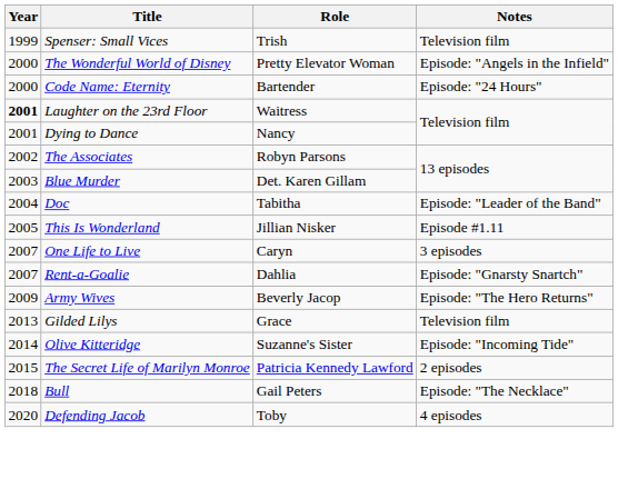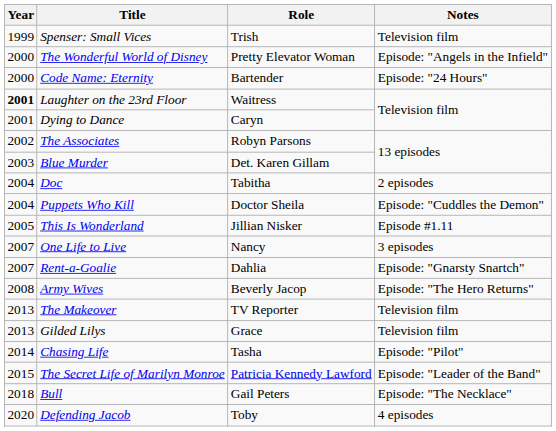 <table class="wikitable sortable">
 <tr>
 <th>Year</th>
 <th>Title</th>
 <th>Role</th>
 <th class="unsortable">Notes</th>
 </tr>
 <tr>
 <td>1999</td>
 <td><em>Spenser: Small Vices</em></td>
 <td>Trish</td>
 <td>Television film</td>
 </tr>
 <tr>
 <td>2000</td>
 <td data-sort-value="Wonderful World of Disney, The"><em><a href='#'>The Wonderful World of Disney</a></em></td>
 <td>Pretty Elevator Woman</td>
 <td>Episode: "Angels in the Infield"</td>
 </tr>
 <tr>
 <td>2000</td>
 <td><em><a href='#'>Code Name: Eternity</a></em></td>
 <td>Bartender</td>
 <td>Episode: "24 Hours"</td>
 </tr>
 <tr>
 <td><strong>2001</strong></td>
 <td><em>Laughter on the 23rd Floor</em></td>
 <td>Waitress</td>
 <td rowspan="2">Television film</td>
 </tr>
 <tr>
 <td>2001</td>
 <td><em>Dying to Dance</em></td>
-<td>Nancy</td>
+<td>Caryn</td>
 </tr>
 <tr>
 <td>2002</td>
 <td data-sort-value="Associates, The"><a href='#'><em>The Associates</em></a></td>
 <td>Robyn Parsons</td>
 <td rowspan="2">13 episodes</td>
 </tr>
 <tr>
 <td>2003</td>
 <td><a href='#'><em>Blue Murder</em></a></td>
 <td>Det. Karen Gillam</td>
 </tr>
 <tr>
 <td>2004</td>
 <td><a href='#'><em>Doc</em></a></td>
 <td>Tabitha</td>
-<td>Episode: "Leader of the Band"</td>
+<td>2 episodes</td>
+</tr>
+<tr>
+<td>2004</td>
+<td><em><a href='#'>Puppets Who Kill</a></em></td>
+<td>Doctor Sheila</td>
+<td>Episode: "Cuddles the Demon"</td>
 </tr>
 <tr>
 <td>2005</td>
 <td><em><a href='#'>This Is Wonderland</a></em></td>
 <td>Jillian Nisker</td>
 <td>Episode #1.11</td>
 </tr>
 <tr>
 <td>2007</td>
 <td><em><a href='#'>One Life to Live</a></em></td>
-<td>Caryn</td>
+<td>Nancy</td>
 <td>3 episodes</td>
 </tr>
 <tr>
 <td>2007</td>
 <td><em><a href='#'>Rent-a-Goalie</a></em></td>
 <td>Dahlia</td>
 <td>Episode: "Gnarsty Snartch"</td>
 </tr>
 <tr>
-<td>2009</td>
+<td>2008</td>
 <td><em><a href='#'>Army Wives</a></em></td>
 <td>Beverly Jacop</td>
 <td>Episode: "The Hero Returns"</td>
+</tr>
+<tr>
+<td>2013</td>
+<td data-sort-value="Makeover, The"><a href='#'><em>The Makeover</em></a></td>
+<td>TV Reporter</td>
+<td>Television film</td>
 </tr>
 <tr>
 <td>2013</td>
 <td><em>Gilded Lilys</em></td>
 <td>Grace</td>
 <td>Television film</td>
 </tr>
 <tr>
 <td>2014</td>
-<td><a href='#'><em>Olive Kitteridge</em></a></td>
-<td>Suzanne's Sister</td>
-<td>Episode: "Incoming Tide"</td>
+<td><em><a href='#'>Chasing Life</a></em></td>
+<td>Tasha</td>
+<td>Episode: "Pilot"</td>
 </tr>
 <tr>
 <td>2015</td>
 <td data-sort-value="Secret Life of Marilyn Monroe, The"><em><a href='#'>The Secret Life of Marilyn Monroe</a></em></td>
 <td><a href='#'>Patricia Kennedy Lawford</a></td>
-<td>2 episodes</td>
+<td>Episode: "Leader of the Band"</td>
 </tr>
 <tr>
 <td>2018</td>
 <td><a href='#'><em>Bull</em></a></td>
 <td>Gail Peters</td>
 <td>Episode: "The Necklace"</td>
 </tr>
 <tr>
 <td>2020</td>
 <td><a href='#'><em>Defending Jacob</em></a></td>
 <td>Toby</td>
 <td>4 episodes</td>
 </tr>
 </table>
